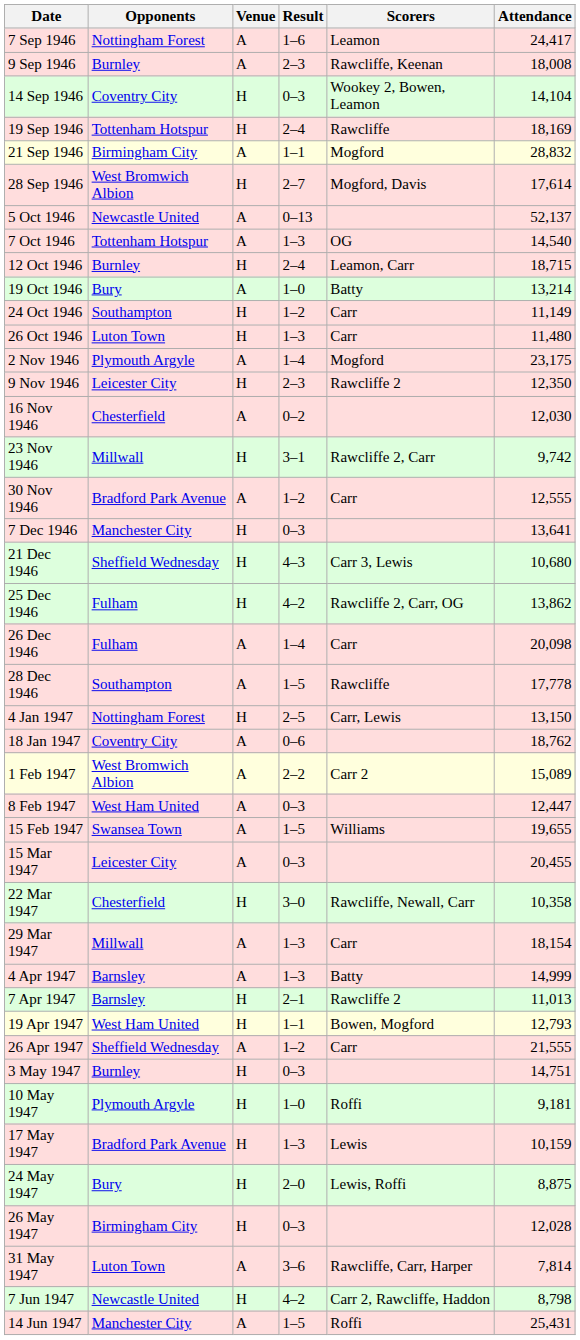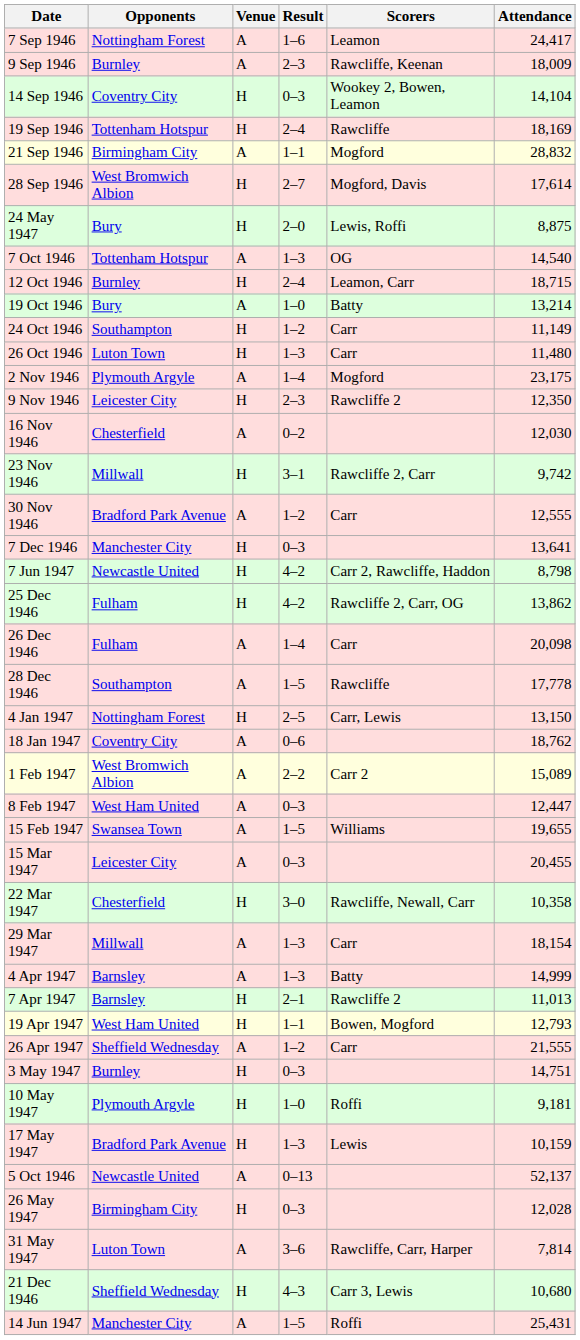 <table class="wikitable sortable">
 <tr>
 <th>Date</th>
 <th>Opponents</th>
 <th>Venue</th>
 <th>Result</th>
 <th>Scorers</th>
 <th>Attendance</th>
 </tr>
 <tr bgcolor="#ffdddd">
 <td>7 Sep 1946</td>
 <td><a href='#'>Nottingham Forest</a></td>
 <td>A</td>
 <td>1–6</td>
 <td>Leamon</td>
 <td align="right">24,417</td>
 </tr>
 <tr bgcolor="#ffdddd">
 <td>9 Sep 1946</td>
 <td><a href='#'>Burnley</a></td>
 <td>A</td>
 <td>2–3</td>
 <td>Rawcliffe, Keenan</td>
-<td align="right">18,008</td>
+<td align="right">18,009</td>
 </tr>
 <tr bgcolor="#ddffdd">
 <td>14 Sep 1946</td>
 <td><a href='#'>Coventry City</a></td>
 <td>H</td>
 <td>0–3</td>
 <td>Wookey 2, Bowen, Leamon</td>
 <td align="right">14,104</td>
 </tr>
 <tr bgcolor="#ffdddd">
 <td>19 Sep 1946</td>
 <td><a href='#'>Tottenham Hotspur</a></td>
 <td>H</td>
 <td>2–4</td>
 <td>Rawcliffe</td>
 <td align="right">18,169</td>
 </tr>
 <tr bgcolor="#ffffdd">
 <td>21 Sep 1946</td>
 <td><a href='#'>Birmingham City</a></td>
 <td>A</td>
 <td>1–1</td>
 <td>Mogford</td>
 <td align="right">28,832</td>
 </tr>
 <tr bgcolor="#ffdddd">
 <td>28 Sep 1946</td>
 <td><a href='#'>West Bromwich Albion</a></td>
 <td>H</td>
 <td>2–7</td>
 <td>Mogford, Davis</td>
 <td align="right">17,614</td>
 </tr>
-<tr bgcolor="#ffdddd">
-<td>5 Oct 1946</td>
-<td><a href='#'>Newcastle United</a></td>
-<td>A</td>
-<td>0–13</td>
-<td></td>
-<td align="right">52,137</td>
+<tr bgcolor="#ddffdd">
+<td>24 May 1947</td>
+<td><a href='#'>Bury</a></td>
+<td>H</td>
+<td>2–0</td>
+<td>Lewis, Roffi</td>
+<td align="right">8,875</td>
 </tr>
 <tr bgcolor="#ffdddd">
 <td>7 Oct 1946</td>
 <td><a href='#'>Tottenham Hotspur</a></td>
 <td>A</td>
 <td>1–3</td>
 <td>OG</td>
 <td align="right">14,540</td>
 </tr>
 <tr bgcolor="#ffdddd">
 <td>12 Oct 1946</td>
 <td><a href='#'>Burnley</a></td>
 <td>H</td>
 <td>2–4</td>
 <td>Leamon, Carr</td>
 <td align="right">18,715</td>
 </tr>
 <tr bgcolor="#ddffdd">
 <td>19 Oct 1946</td>
 <td><a href='#'>Bury</a></td>
 <td>A</td>
 <td>1–0</td>
 <td>Batty</td>
 <td align="right">13,214</td>
 </tr>
 <tr bgcolor="#ffdddd">
 <td>24 Oct 1946</td>
 <td><a href='#'>Southampton</a></td>
 <td>H</td>
 <td>1–2</td>
 <td>Carr</td>
 <td align="right">11,149</td>
 </tr>
 <tr bgcolor="#ffdddd">
 <td>26 Oct 1946</td>
 <td><a href='#'>Luton Town</a></td>
 <td>H</td>
 <td>1–3</td>
 <td>Carr</td>
 <td align="right">11,480</td>
 </tr>
 <tr bgcolor="#ffdddd">
 <td>2 Nov 1946</td>
 <td><a href='#'>Plymouth Argyle</a></td>
 <td>A</td>
 <td>1–4</td>
 <td>Mogford</td>
 <td align="right">23,175</td>
 </tr>
 <tr bgcolor="#ffdddd">
 <td>9 Nov 1946</td>
 <td><a href='#'>Leicester City</a></td>
 <td>H</td>
 <td>2–3</td>
 <td>Rawcliffe 2</td>
 <td align="right">12,350</td>
 </tr>
 <tr bgcolor="#ffdddd">
 <td>16 Nov 1946</td>
 <td><a href='#'>Chesterfield</a></td>
 <td>A</td>
 <td>0–2</td>
 <td></td>
 <td align="right">12,030</td>
 </tr>
 <tr bgcolor="#ddffdd">
 <td>23 Nov 1946</td>
 <td><a href='#'>Millwall</a></td>
 <td>H</td>
 <td>3–1</td>
 <td>Rawcliffe 2, Carr</td>
 <td align="right">9,742</td>
 </tr>
 <tr bgcolor="#ffdddd">
 <td>30 Nov 1946</td>
 <td><a href='#'>Bradford Park Avenue</a></td>
 <td>A</td>
 <td>1–2</td>
 <td>Carr</td>
 <td align="right">12,555</td>
 </tr>
 <tr bgcolor="#ffdddd">
 <td>7 Dec 1946</td>
 <td><a href='#'>Manchester City</a></td>
 <td>H</td>
 <td>0–3</td>
 <td></td>
 <td align="right">13,641</td>
 </tr>
 <tr bgcolor="#ddffdd">
-<td>21 Dec 1946</td>
-<td><a href='#'>Sheffield Wednesday</a></td>
+<td>7 Jun 1947</td>
+<td><a href='#'>Newcastle United</a></td>
 <td>H</td>
-<td>4–3</td>
-<td>Carr 3, Lewis</td>
-<td align="right">10,680</td>
+<td>4–2</td>
+<td>Carr 2, Rawcliffe, Haddon</td>
+<td align="right">8,798</td>
 </tr>
 <tr bgcolor="#ddffdd">
 <td>25 Dec 1946</td>
 <td><a href='#'>Fulham</a></td>
 <td>H</td>
 <td>4–2</td>
 <td>Rawcliffe 2, Carr, OG</td>
 <td align="right">13,862</td>
 </tr>
 <tr bgcolor="#ffdddd">
 <td>26 Dec 1946</td>
 <td><a href='#'>Fulham</a></td>
 <td>A</td>
 <td>1–4</td>
 <td>Carr</td>
 <td align="right">20,098</td>
 </tr>
 <tr bgcolor="#ffdddd">
 <td>28 Dec 1946</td>
 <td><a href='#'>Southampton</a></td>
 <td>A</td>
 <td>1–5</td>
 <td>Rawcliffe</td>
 <td align="right">17,778</td>
 </tr>
 <tr bgcolor="#ffdddd">
 <td>4 Jan 1947</td>
 <td><a href='#'>Nottingham Forest</a></td>
 <td>H</td>
 <td>2–5</td>
 <td>Carr, Lewis</td>
 <td align="right">13,150</td>
 </tr>
 <tr bgcolor="#ffdddd">
 <td>18 Jan 1947</td>
 <td><a href='#'>Coventry City</a></td>
 <td>A</td>
 <td>0–6</td>
 <td></td>
 <td align="right">18,762</td>
 </tr>
 <tr bgcolor="#ffffdd">
 <td>1 Feb 1947</td>
 <td><a href='#'>West Bromwich Albion</a></td>
 <td>A</td>
 <td>2–2</td>
 <td>Carr 2</td>
 <td align="right">15,089</td>
 </tr>
 <tr bgcolor="#ffdddd">
 <td>8 Feb 1947</td>
 <td><a href='#'>West Ham United</a></td>
 <td>A</td>
 <td>0–3</td>
 <td></td>
 <td align="right">12,447</td>
 </tr>
 <tr bgcolor="#ffdddd">
 <td>15 Feb 1947</td>
 <td><a href='#'>Swansea Town</a></td>
 <td>A</td>
 <td>1–5</td>
 <td>Williams</td>
 <td align="right">19,655</td>
 </tr>
 <tr bgcolor="#ffdddd">
 <td>15 Mar 1947</td>
 <td><a href='#'>Leicester City</a></td>
 <td>A</td>
 <td>0–3</td>
 <td></td>
 <td align="right">20,455</td>
 </tr>
 <tr bgcolor="#ddffdd">
 <td>22 Mar 1947</td>
 <td><a href='#'>Chesterfield</a></td>
 <td>H</td>
 <td>3–0</td>
 <td>Rawcliffe, Newall, Carr</td>
 <td align="right">10,358</td>
 </tr>
 <tr bgcolor="#ffdddd">
 <td>29 Mar 1947</td>
 <td><a href='#'>Millwall</a></td>
 <td>A</td>
 <td>1–3</td>
 <td>Carr</td>
 <td align="right">18,154</td>
 </tr>
 <tr bgcolor="#ffdddd">
 <td>4 Apr 1947</td>
 <td><a href='#'>Barnsley</a></td>
 <td>A</td>
 <td>1–3</td>
 <td>Batty</td>
 <td align="right">14,999</td>
 </tr>
 <tr bgcolor="#ddffdd">
 <td>7 Apr 1947</td>
 <td><a href='#'>Barnsley</a></td>
 <td>H</td>
 <td>2–1</td>
 <td>Rawcliffe 2</td>
 <td align="right">11,013</td>
 </tr>
 <tr bgcolor="#ffffdd">
 <td>19 Apr 1947</td>
 <td><a href='#'>West Ham United</a></td>
 <td>H</td>
 <td>1–1</td>
 <td>Bowen, Mogford</td>
 <td align="right">12,793</td>
 </tr>
 <tr bgcolor="#ffdddd">
 <td>26 Apr 1947</td>
 <td><a href='#'>Sheffield Wednesday</a></td>
 <td>A</td>
 <td>1–2</td>
 <td>Carr</td>
 <td align="right">21,555</td>
 </tr>
 <tr bgcolor="#ffdddd">
 <td>3 May 1947</td>
 <td><a href='#'>Burnley</a></td>
 <td>H</td>
 <td>0–3</td>
 <td></td>
 <td align="right">14,751</td>
 </tr>
 <tr bgcolor="#ddffdd">
 <td>10 May 1947</td>
 <td><a href='#'>Plymouth Argyle</a></td>
 <td>H</td>
 <td>1–0</td>
 <td>Roffi</td>
 <td align="right">9,181</td>
 </tr>
 <tr bgcolor="#ffdddd">
 <td>17 May 1947</td>
 <td><a href='#'>Bradford Park Avenue</a></td>
 <td>H</td>
 <td>1–3</td>
 <td>Lewis</td>
 <td align="right">10,159</td>
 </tr>
-<tr bgcolor="#ddffdd">
-<td>24 May 1947</td>
-<td><a href='#'>Bury</a></td>
-<td>H</td>
-<td>2–0</td>
-<td>Lewis, Roffi</td>
-<td align="right">8,875</td>
+<tr bgcolor="#ffdddd">
+<td>5 Oct 1946</td>
+<td><a href='#'>Newcastle United</a></td>
+<td>A</td>
+<td>0–13</td>
+<td></td>
+<td align="right">52,137</td>
 </tr>
 <tr bgcolor="#ffdddd">
 <td>26 May 1947</td>
 <td><a href='#'>Birmingham City</a></td>
 <td>H</td>
 <td>0–3</td>
 <td></td>
 <td align="right">12,028</td>
 </tr>
 <tr bgcolor="#ffdddd">
 <td>31 May 1947</td>
 <td><a href='#'>Luton Town</a></td>
 <td>A</td>
 <td>3–6</td>
 <td>Rawcliffe, Carr, Harper</td>
 <td align="right">7,814</td>
 </tr>
 <tr bgcolor="#ddffdd">
-<td>7 Jun 1947</td>
-<td><a href='#'>Newcastle United</a></td>
+<td>21 Dec 1946</td>
+<td><a href='#'>Sheffield Wednesday</a></td>
 <td>H</td>
-<td>4–2</td>
-<td>Carr 2, Rawcliffe, Haddon</td>
-<td align="right">8,798</td>
+<td>4–3</td>
+<td>Carr 3, Lewis</td>
+<td align="right">10,680</td>
 </tr>
 <tr bgcolor="#ffdddd">
 <td>14 Jun 1947</td>
 <td><a href='#'>Manchester City</a></td>
 <td>A</td>
 <td>1–5</td>
 <td>Roffi</td>
 <td align="right">25,431</td>
 </tr>
 </table>
